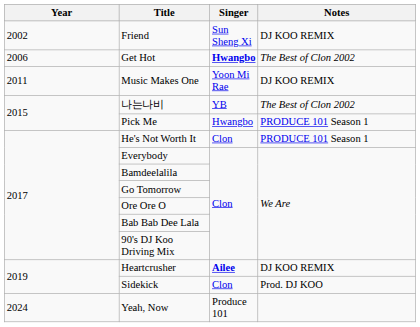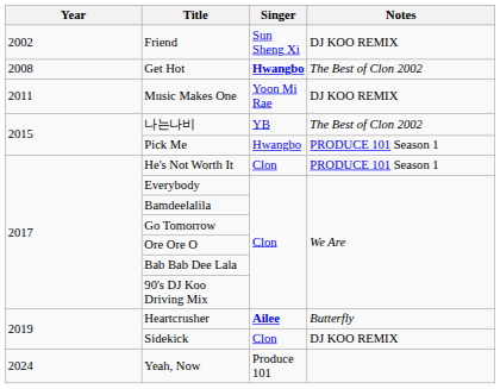 <table class="wikitable" width="100%">
 <tr bgcolor="#CCCCCC" align="center">
 <th align="left" width="225px">Year</th>
 <th align="left" width="150px">Title</th>
 <th>Singer</th>
 <th align="left" width="300px">Notes</th>
 </tr>
 <tr>
 <td>2002</td>
 <td>Friend</td>
 <td><a href='#'>Sun Sheng Xi</a></td>
 <td>DJ KOO REMIX</td>
 </tr>
 <tr>
-<td>2006</td>
+<td>2008</td>
 <td>Get Hot</td>
 <td><strong><a href='#'>Hwangbo</a></strong></td>
 <td><em>The Best of Clon 2002</em></td>
 </tr>
 <tr>
 <td>2011</td>
 <td>Music Makes One</td>
 <td><a href='#'>Yoon Mi Rae</a></td>
 <td>DJ KOO REMIX</td>
 </tr>
 <tr>
 <td rowspan="2">2015</td>
 <td>나는나비</td>
 <td><a href='#'>YB</a></td>
 <td><em>The Best of Clon 2002</em></td>
 </tr>
 <tr>
 <td>Pick Me</td>
 <td><a href='#'>Hwangbo</a></td>
 <td><a href='#'>PRODUCE 101</a> Season 1</td>
 </tr>
 <tr>
 <td rowspan="7">2017</td>
 <td>He's Not Worth It</td>
 <td><a href='#'>Clon</a></td>
 <td><a href='#'>PRODUCE 101</a> Season 1</td>
 </tr>
 <tr>
 <td>Everybody</td>
 <td rowspan="6"><a href='#'>Clon</a></td>
 <td rowspan="6"><em>We Are</em></td>
 </tr>
 <tr>
 <td>Bamdeelalila</td>
 </tr>
 <tr>
 <td>Go Tomorrow</td>
 </tr>
 <tr>
 <td>Ore Ore O</td>
 </tr>
 <tr>
 <td>Bab Bab Dee Lala</td>
 </tr>
 <tr>
 <td>90's DJ Koo Driving Mix</td>
 </tr>
 <tr>
 <td rowspan="2">2019</td>
 <td>Heartcrusher</td>
 <td><strong><a href='#'>Ailee</a></strong></td>
-<td>DJ KOO REMIX</td>
+<td><em>Butterfly</em></td>
 </tr>
 <tr>
 <td>Sidekick</td>
 <td><a href='#'>Clon</a></td>
-<td>Prod. DJ KOO</td>
+<td>DJ KOO REMIX</td>
 </tr>
 <tr>
 <td>2024</td>
 <td>Yeah, Now</td>
 <td>Produce 101</td>
 <td></td>
 </tr>
 </table>
